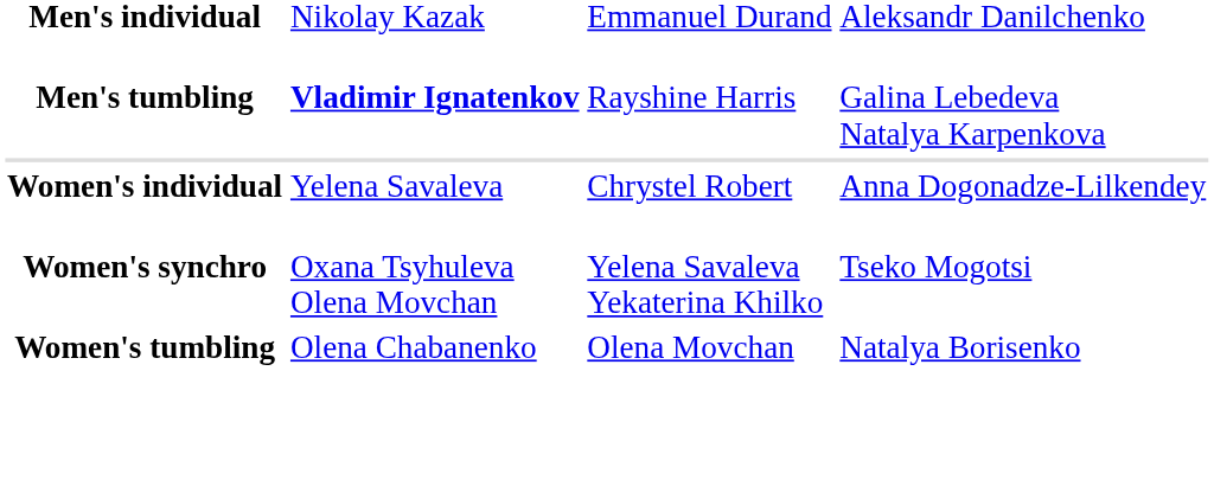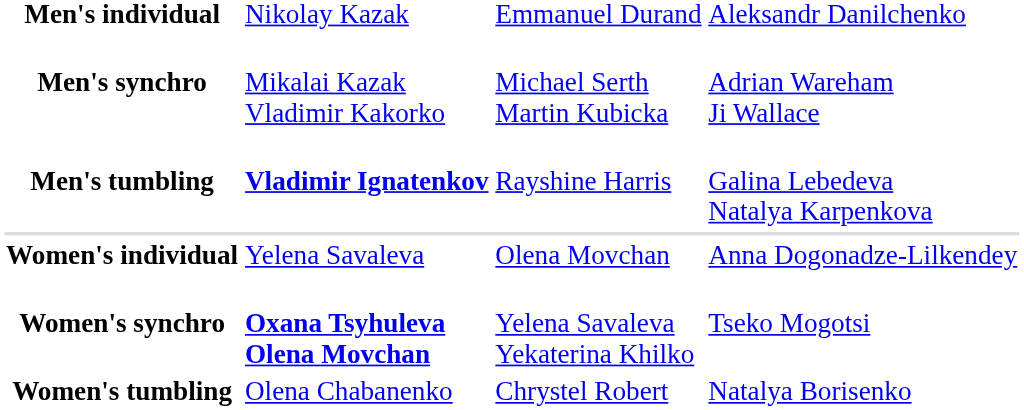 <table>
 <tr>
 <th scope="row">Men's individual</th>
 <td> <a href='#'>Nikolay Kazak</a></td>
 <td> <a href='#'>Emmanuel Durand</a></td>
 <td> <a href='#'>Aleksandr Danilchenko</a></td>
+</tr>
+<tr>
+<th scope="row">Men's synchro</th>
+<td><br><a href='#'>Mikalai Kazak</a><br><a href='#'>Vladimir Kakorko</a></td>
+<td><br><a href='#'>Michael Serth</a><br><a href='#'>Martin Kubicka</a></td>
+<td><br><a href='#'>Adrian Wareham</a><br><a href='#'>Ji Wallace</a></td>
 </tr>
 <tr>
 <th scope="row">Men's tumbling</th>
 <td><strong> <a href='#'>Vladimir Ignatenkov</a></strong></td>
 <td> <a href='#'>Rayshine Harris</a></td>
 <td><br><a href='#'>Galina Lebedeva</a><br><a href='#'>Natalya Karpenkova</a></td>
 </tr>
 <tr bgcolor=#DDDDDD>
 <td colspan=4></td>
 </tr>
 <tr>
 <th scope="row">Women's individual</th>
 <td> <a href='#'>Yelena Savaleva</a></td>
-<td> <a href='#'>Chrystel Robert</a></td>
+<td> <a href='#'>Olena Movchan</a></td>
 <td> <a href='#'>Anna Dogonadze-Lilkendey</a></td>
 </tr>
 <tr>
 <th scope="row">Women's synchro</th>
-<td><br><a href='#'>Oxana Tsyhuleva</a><br><a href='#'>Olena Movchan</a></td>
+<td><strong><br><a href='#'>Oxana Tsyhuleva</a><br><a href='#'>Olena Movchan</a></strong></td>
 <td><br><a href='#'>Yelena Savaleva</a><br><a href='#'>Yekaterina Khilko</a></td>
 <td> <a href='#'>Tseko Mogotsi</a></td>
 </tr>
 <tr>
 <th scope="row">Women's tumbling</th>
 <td> <a href='#'>Olena Chabanenko</a></td>
-<td> <a href='#'>Olena Movchan</a></td>
+<td> <a href='#'>Chrystel Robert</a></td>
 <td> <a href='#'>Natalya Borisenko</a></td>
 </tr>
 </table>
